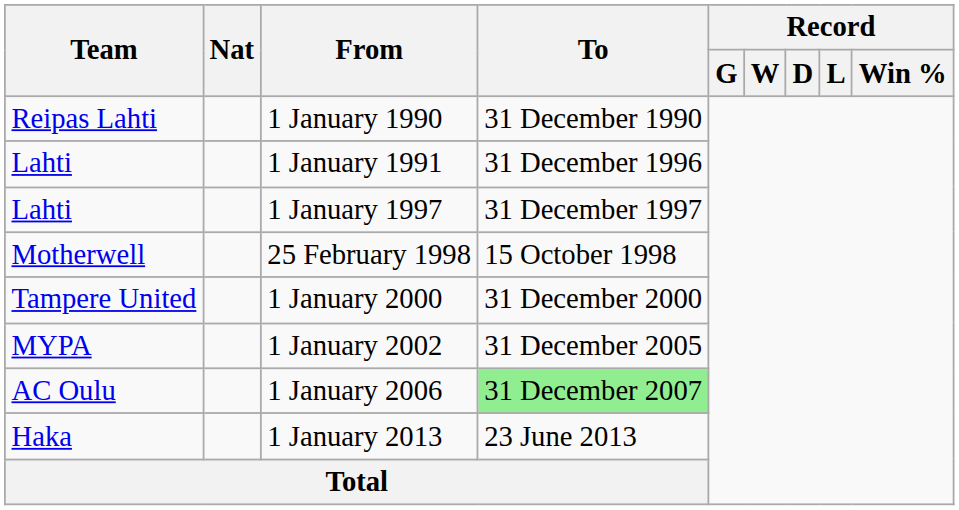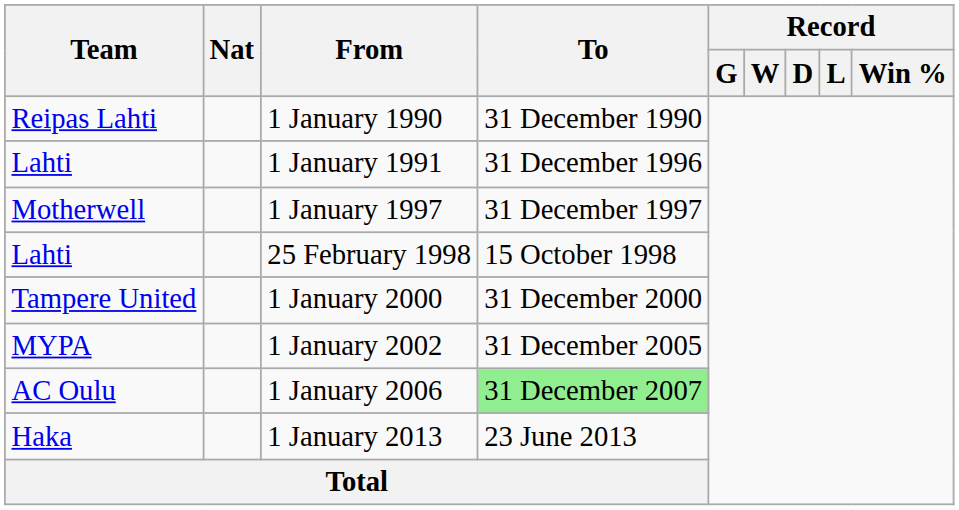 <table class="wikitable" style="text-align: center">
 <tr>
 <th rowspan="2">Team</th>
 <th rowspan="2">Nat</th>
 <th rowspan="2">From</th>
 <th rowspan="2">To</th>
 <th colspan="5">Record</th>
 </tr>
 <tr>
 <th>G</th>
 <th>W</th>
 <th>D</th>
 <th>L</th>
 <th>Win %</th>
 </tr>
 <tr>
 <td align=left><a href='#'>Reipas Lahti</a></td>
 <td></td>
 <td align=left>1 January 1990</td>
 <td align=left>31 December 1990<br></td>
 </tr>
 <tr>
 <td align=left><a href='#'>Lahti</a></td>
 <td></td>
 <td align=left>1 January 1991</td>
 <td align=left>31 December 1996<br></td>
 </tr>
 <tr>
-<td align=left><a href='#'>Lahti</a></td>
+<td align=left><a href='#'>Motherwell</a></td>
 <td></td>
 <td align=left>1 January 1997</td>
 <td align=left>31 December 1997<br></td>
 </tr>
 <tr>
-<td align=left><a href='#'>Motherwell</a></td>
+<td align=left><a href='#'>Lahti</a></td>
 <td></td>
 <td align=left>25 February 1998</td>
 <td align=left>15 October 1998<br></td>
 </tr>
 <tr>
 <td align=left><a href='#'>Tampere United</a></td>
 <td></td>
 <td align=left>1 January 2000</td>
 <td align=left>31 December 2000<br></td>
 </tr>
 <tr>
 <td align=left><a href='#'>MYPA</a></td>
 <td></td>
 <td align=left>1 January 2002</td>
 <td align=left>31 December 2005<br></td>
 </tr>
 <tr>
 <td align=left><a href='#'>AC Oulu</a></td>
 <td></td>
 <td align=left>1 January 2006</td>
 <td align=left style="background: lightgreen;">31 December 2007<br></td>
 </tr>
 <tr>
 <td align=left><a href='#'>Haka</a></td>
 <td></td>
 <td align=left>1 January 2013</td>
 <td align=left>23 June 2013<br></td>
 </tr>
 <tr>
 <th colspan="4">Total<br></th>
 </tr>
 </table>
